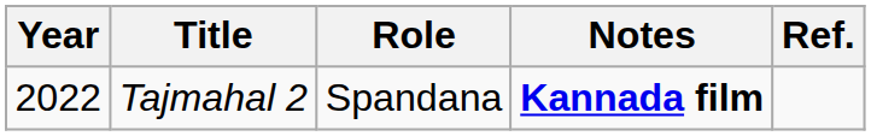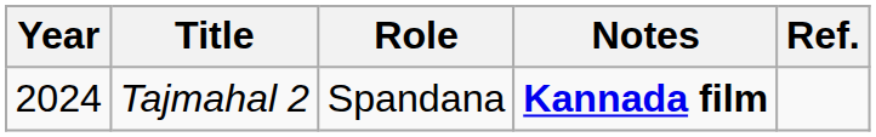 <table class="wikitable sortable plainrowheaders">
 <tr>
 <th>Year</th>
 <th>Title</th>
 <th>Role</th>
 <th class="unsortable">Notes</th>
 <th class="unsortable">Ref.</th>
 </tr>
 <tr>
-<td>2022</td>
+<td>2024</td>
 <td><em>Tajmahal 2</em></td>
 <td>Spandana</td>
 <td><strong><a href='#'>Kannada</a> film</strong></td>
 <td></td>
 </tr>
 </table>
